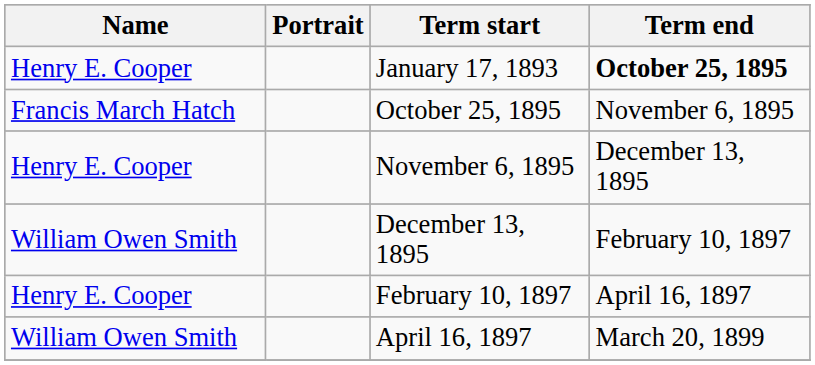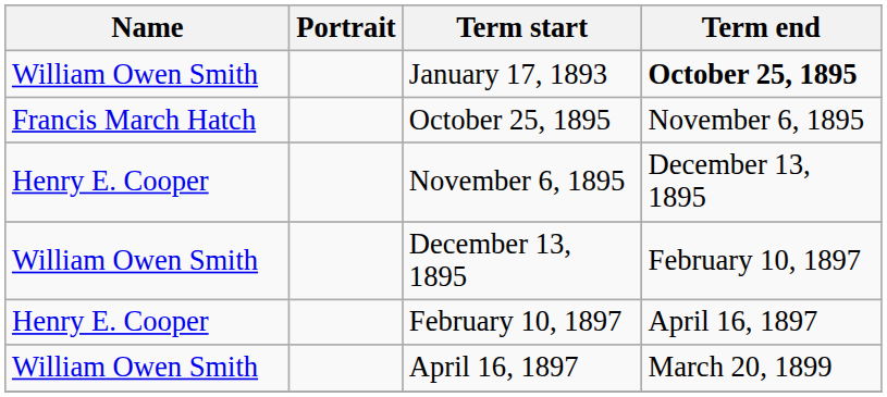 <table class="sortable wikitable">
 <tr>
 <th style="width:150px">Name</th>
 <th style="width:50px">Portrait</th>
 <th style="width:125px">Term start</th>
 <th style="width:125px">Term end</th>
 </tr>
 <tr>
-<td><a href='#'>Henry E. Cooper</a> </td>
+<td><a href='#'>William Owen Smith</a></td>
 <td></td>
 <td>January 17, 1893</td>
 <td><strong>October 25, 1895</strong></td>
 </tr>
 <tr>
 <td><a href='#'>Francis March Hatch</a> </td>
 <td></td>
 <td>October 25, 1895</td>
 <td>November 6, 1895</td>
 </tr>
 <tr>
 <td><a href='#'>Henry E. Cooper</a> </td>
 <td></td>
 <td>November 6, 1895</td>
 <td>December 13, 1895</td>
 </tr>
 <tr>
 <td><a href='#'>William Owen Smith</a></td>
 <td></td>
 <td>December 13, 1895</td>
 <td>February 10, 1897</td>
 </tr>
 <tr>
 <td><a href='#'>Henry E. Cooper</a> </td>
 <td></td>
 <td>February 10, 1897</td>
 <td>April 16, 1897</td>
 </tr>
 <tr>
 <td><a href='#'>William Owen Smith</a></td>
 <td></td>
 <td>April 16, 1897</td>
 <td>March 20, 1899</td>
 </tr>
 <tr>
 </tr>
 </table>
